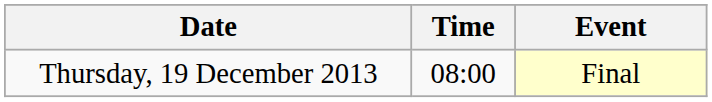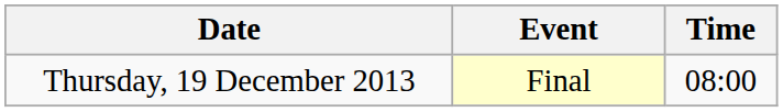 <table class = "wikitable" style="text-align:center;">
 <tr>
 <th width=220>Date</th>
+<th width=100>Event</th>
 <th width=50>Time</th>
-<th width=100>Event</th>
 </tr>
 <tr>
 <td>Thursday, 19 December 2013</td>
+<td bgcolor=ffffcc>Final</td>
 <td>08:00</td>
-<td bgcolor=ffffcc>Final</td>
 </tr>
 </table>
